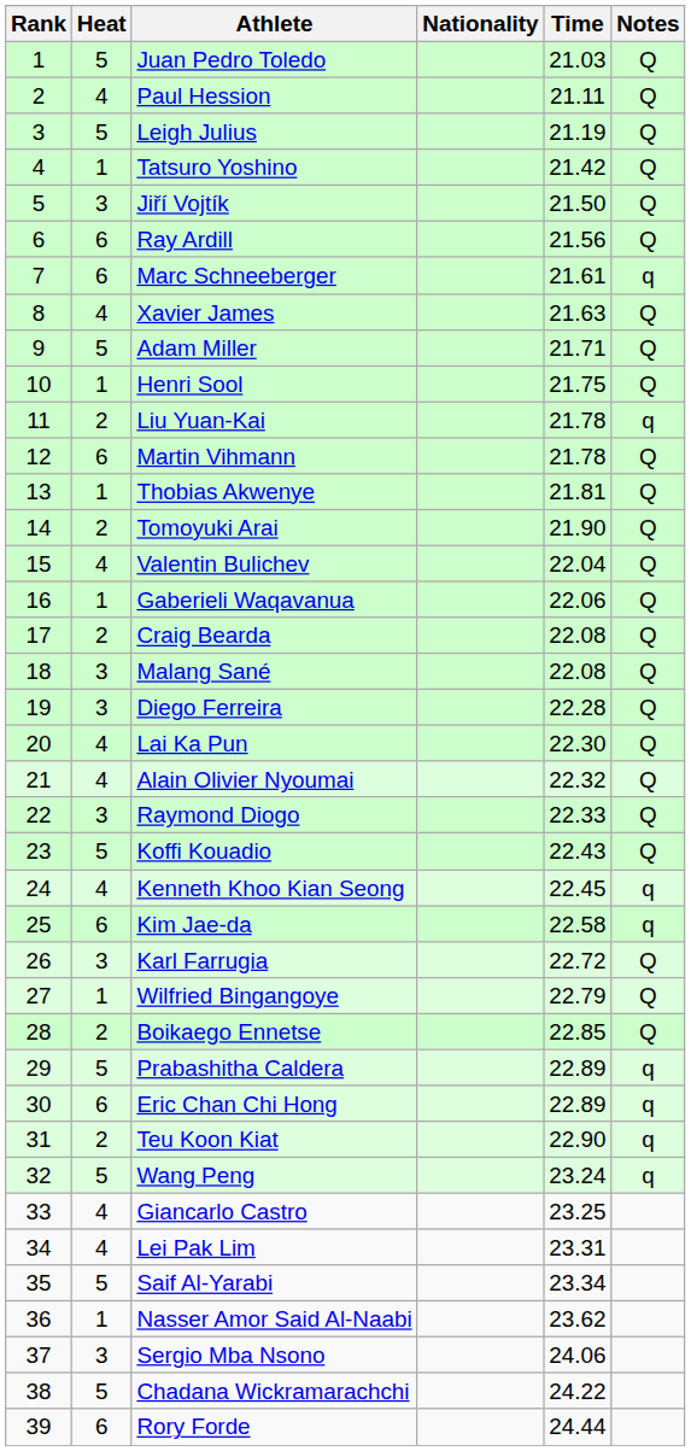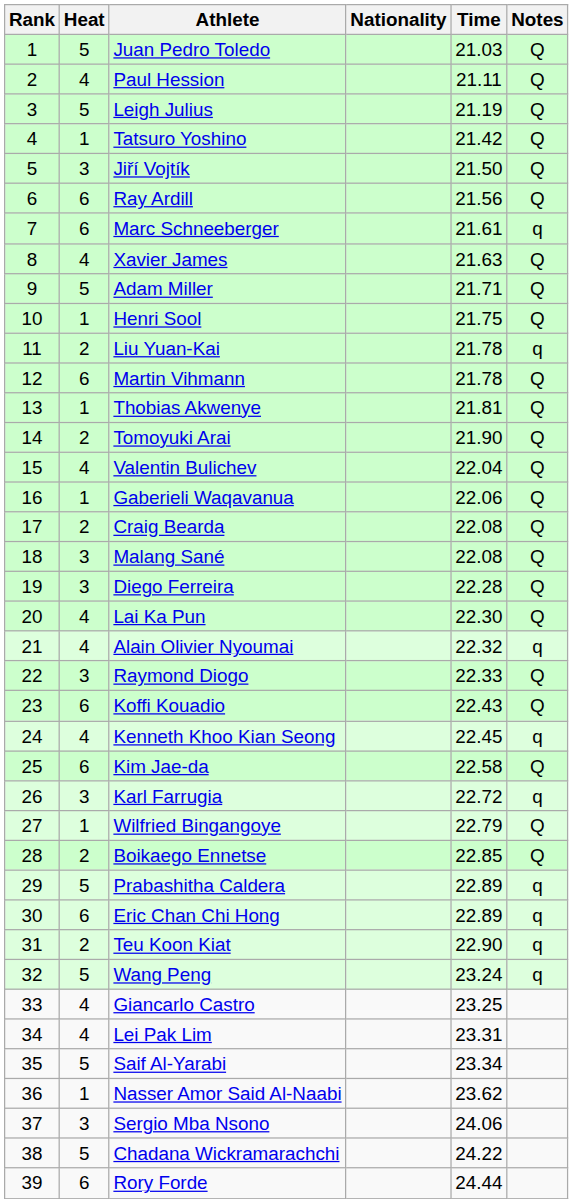 <table class="wikitable sortable" style="text-align:center;font-size:95%">
 <tr>
 <th>Rank</th>
 <th>Heat</th>
 <th>Athlete</th>
 <th>Nationality</th>
 <th>Time</th>
 <th>Notes</th>
 </tr>
 <tr bgcolor=ccffcc>
 <td>1</td>
 <td>5</td>
 <td align="left"><a href='#'>Juan Pedro Toledo</a></td>
 <td align=left></td>
 <td>21.03</td>
 <td>Q</td>
 </tr>
 <tr bgcolor=ccffcc>
 <td>2</td>
 <td>4</td>
 <td align="left"><a href='#'>Paul Hession</a></td>
 <td align=left></td>
 <td>21.11</td>
 <td>Q</td>
 </tr>
 <tr bgcolor=ccffcc>
 <td>3</td>
 <td>5</td>
 <td align="left"><a href='#'>Leigh Julius</a></td>
 <td align=left></td>
 <td>21.19</td>
 <td>Q</td>
 </tr>
 <tr bgcolor=ccffcc>
 <td>4</td>
 <td>1</td>
 <td align="left"><a href='#'>Tatsuro Yoshino</a></td>
 <td align=left></td>
 <td>21.42</td>
 <td>Q</td>
 </tr>
 <tr bgcolor=ccffcc>
 <td>5</td>
 <td>3</td>
 <td align="left"><a href='#'>Jiří Vojtík</a></td>
 <td align=left></td>
 <td>21.50</td>
 <td>Q</td>
 </tr>
 <tr bgcolor=ccffcc>
 <td>6</td>
 <td>6</td>
 <td align="left"><a href='#'>Ray Ardill</a></td>
 <td align=left></td>
 <td>21.56</td>
 <td>Q</td>
 </tr>
 <tr bgcolor=ccffcc>
 <td>7</td>
 <td>6</td>
 <td align="left"><a href='#'>Marc Schneeberger</a></td>
 <td align=left></td>
 <td>21.61</td>
 <td>q</td>
 </tr>
 <tr bgcolor=ccffcc>
 <td>8</td>
 <td>4</td>
 <td align="left"><a href='#'>Xavier James</a></td>
 <td align=left></td>
 <td>21.63</td>
 <td>Q</td>
 </tr>
 <tr bgcolor=ccffcc>
 <td>9</td>
 <td>5</td>
 <td align="left"><a href='#'>Adam Miller</a></td>
 <td align=left></td>
 <td>21.71</td>
 <td>Q</td>
 </tr>
 <tr bgcolor=ccffcc>
 <td>10</td>
 <td>1</td>
 <td align="left"><a href='#'>Henri Sool</a></td>
 <td align=left></td>
 <td>21.75</td>
 <td>Q</td>
 </tr>
 <tr bgcolor=ccffcc>
 <td>11</td>
 <td>2</td>
 <td align="left"><a href='#'>Liu Yuan-Kai</a></td>
 <td align=left></td>
 <td>21.78</td>
 <td>q</td>
 </tr>
 <tr bgcolor=ccffcc>
 <td>12</td>
 <td>6</td>
 <td align="left"><a href='#'>Martin Vihmann</a></td>
 <td align=left></td>
 <td>21.78</td>
 <td>Q</td>
 </tr>
 <tr bgcolor=ccffcc>
 <td>13</td>
 <td>1</td>
 <td align="left"><a href='#'>Thobias Akwenye</a></td>
 <td align=left></td>
 <td>21.81</td>
 <td>Q</td>
 </tr>
 <tr bgcolor=ccffcc>
 <td>14</td>
 <td>2</td>
 <td align="left"><a href='#'>Tomoyuki Arai</a></td>
 <td align=left></td>
 <td>21.90</td>
 <td>Q</td>
 </tr>
 <tr bgcolor=ccffcc>
 <td>15</td>
 <td>4</td>
 <td align="left"><a href='#'>Valentin Bulichev</a></td>
 <td align=left></td>
 <td>22.04</td>
 <td>Q</td>
 </tr>
 <tr bgcolor=ccffcc>
 <td>16</td>
 <td>1</td>
 <td align="left"><a href='#'>Gaberieli Waqavanua</a></td>
 <td align=left></td>
 <td>22.06</td>
 <td>Q</td>
 </tr>
 <tr bgcolor=ccffcc>
 <td>17</td>
 <td>2</td>
 <td align="left"><a href='#'>Craig Bearda</a></td>
 <td align=left></td>
 <td>22.08</td>
 <td>Q</td>
 </tr>
 <tr bgcolor=ccffcc>
 <td>18</td>
 <td>3</td>
 <td align="left"><a href='#'>Malang Sané</a></td>
 <td align=left></td>
 <td>22.08</td>
 <td>Q</td>
 </tr>
 <tr bgcolor=ccffcc>
 <td>19</td>
 <td>3</td>
 <td align="left"><a href='#'>Diego Ferreira</a></td>
 <td align=left></td>
 <td>22.28</td>
 <td>Q</td>
 </tr>
 <tr bgcolor=ccffcc>
 <td>20</td>
 <td>4</td>
 <td align="left"><a href='#'>Lai Ka Pun</a></td>
 <td align=left></td>
 <td>22.30</td>
 <td>Q</td>
 </tr>
 <tr bgcolor=ddffdd>
 <td>21</td>
 <td>4</td>
 <td align="left"><a href='#'>Alain Olivier Nyoumai</a></td>
 <td align=left></td>
 <td>22.32</td>
-<td>Q</td>
+<td>q</td>
 </tr>
 <tr bgcolor=ccffcc>
 <td>22</td>
 <td>3</td>
 <td align="left"><a href='#'>Raymond Diogo</a></td>
 <td align=left></td>
 <td>22.33</td>
 <td>Q</td>
 </tr>
 <tr bgcolor=ccffcc>
 <td>23</td>
-<td>5</td>
+<td>6</td>
 <td align="left"><a href='#'>Koffi Kouadio</a></td>
 <td align=left></td>
 <td>22.43</td>
 <td>Q</td>
 </tr>
 <tr bgcolor=ddffdd>
 <td>24</td>
 <td>4</td>
 <td align="left"><a href='#'>Kenneth Khoo Kian Seong</a></td>
 <td align=left></td>
 <td>22.45</td>
 <td>q</td>
 </tr>
 <tr bgcolor=ccffcc>
 <td>25</td>
 <td>6</td>
 <td align="left"><a href='#'>Kim Jae-da</a></td>
 <td align=left></td>
 <td>22.58</td>
-<td>q</td>
+<td>Q</td>
 </tr>
 <tr bgcolor=ddffdd>
 <td>26</td>
 <td>3</td>
 <td align="left"><a href='#'>Karl Farrugia</a></td>
 <td align=left></td>
 <td>22.72</td>
-<td>Q</td>
+<td>q</td>
 </tr>
 <tr bgcolor=ddffdd>
 <td>27</td>
 <td>1</td>
 <td align="left"><a href='#'>Wilfried Bingangoye</a></td>
 <td align=left></td>
 <td>22.79</td>
 <td>Q</td>
 </tr>
 <tr bgcolor=ccffcc>
 <td>28</td>
 <td>2</td>
 <td align="left"><a href='#'>Boikaego Ennetse</a></td>
 <td align=left></td>
 <td>22.85</td>
 <td>Q</td>
 </tr>
 <tr bgcolor=ddffdd>
 <td>29</td>
 <td>5</td>
 <td align="left"><a href='#'>Prabashitha Caldera</a></td>
 <td align=left></td>
 <td>22.89</td>
 <td>q</td>
 </tr>
 <tr bgcolor=ddffdd>
 <td>30</td>
 <td>6</td>
 <td align="left"><a href='#'>Eric Chan Chi Hong</a></td>
 <td align=left></td>
 <td>22.89</td>
 <td>q</td>
 </tr>
 <tr bgcolor=ddffdd>
 <td>31</td>
 <td>2</td>
 <td align="left"><a href='#'>Teu Koon Kiat</a></td>
 <td align=left></td>
 <td>22.90</td>
 <td>q</td>
 </tr>
 <tr bgcolor=ddffdd>
 <td>32</td>
 <td>5</td>
 <td align="left"><a href='#'>Wang Peng</a></td>
 <td align=left></td>
 <td>23.24</td>
 <td>q</td>
 </tr>
 <tr>
 <td>33</td>
 <td>4</td>
 <td align="left"><a href='#'>Giancarlo Castro</a></td>
 <td align=left></td>
 <td>23.25</td>
 <td></td>
 </tr>
 <tr>
 <td>34</td>
 <td>4</td>
 <td align="left"><a href='#'>Lei Pak Lim</a></td>
 <td align=left></td>
 <td>23.31</td>
 <td></td>
 </tr>
 <tr>
 <td>35</td>
 <td>5</td>
 <td align="left"><a href='#'>Saif Al-Yarabi</a></td>
 <td align=left></td>
 <td>23.34</td>
 <td></td>
 </tr>
 <tr>
 <td>36</td>
 <td>1</td>
 <td align="left"><a href='#'>Nasser Amor Said Al-Naabi</a></td>
 <td align=left></td>
 <td>23.62</td>
 <td></td>
 </tr>
 <tr>
 <td>37</td>
 <td>3</td>
 <td align="left"><a href='#'>Sergio Mba Nsono</a></td>
 <td align=left></td>
 <td>24.06</td>
 <td></td>
 </tr>
 <tr>
 <td>38</td>
 <td>5</td>
 <td align="left"><a href='#'>Chadana Wickramarachchi</a></td>
 <td align=left></td>
 <td>24.22</td>
 <td></td>
 </tr>
 <tr>
 <td>39</td>
 <td>6</td>
 <td align="left"><a href='#'>Rory Forde</a></td>
 <td align=left></td>
 <td>24.44</td>
 <td></td>
 </tr>
 </table>
